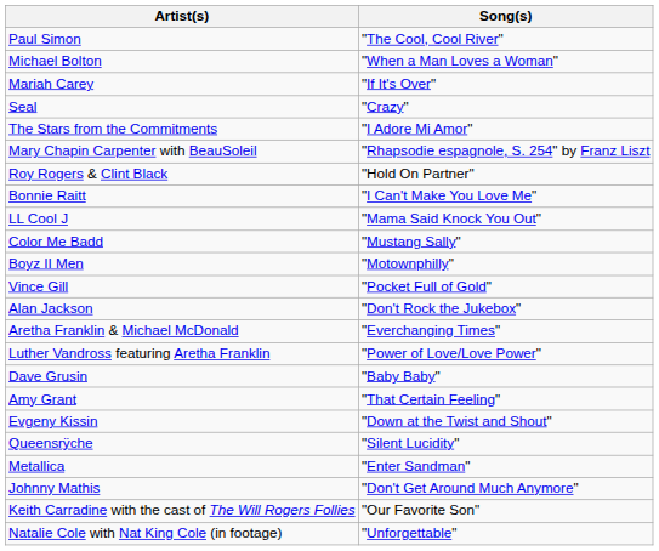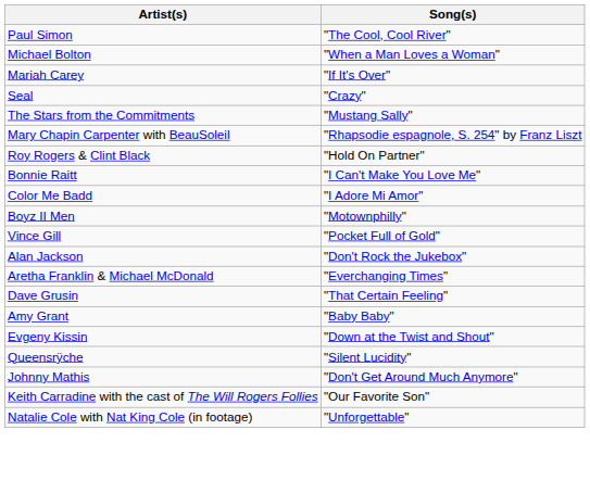 <table class="wikitable plainrowheaders">
 <tr>
 <th scope="col">Artist(s)</th>
 <th scope="col">Song(s)</th>
 </tr>
 <tr>
 <td scope="row"><a href='#'>Paul Simon</a></td>
 <td>"<a href='#'>The Cool, Cool River</a>"</td>
 </tr>
 <tr>
 <td scope="row"><a href='#'>Michael Bolton</a></td>
 <td>"<a href='#'>When a Man Loves a Woman</a>"</td>
 </tr>
 <tr>
 <td scope="row"><a href='#'>Mariah Carey</a></td>
 <td>"<a href='#'>If It's Over</a>"</td>
 </tr>
 <tr>
 <td scope="row"><a href='#'>Seal</a></td>
 <td>"<a href='#'>Crazy</a>"</td>
 </tr>
 <tr>
 <td scope="row"><a href='#'>The Stars from the Commitments</a></td>
-<td>"<a href='#'>I Adore Mi Amor</a>"</td>
+<td>"<a href='#'>Mustang Sally</a>"</td>
 </tr>
 <tr>
 <td scope="row"><a href='#'>Mary Chapin Carpenter</a> with <a href='#'>BeauSoleil</a></td>
 <td>"<a href='#'>Rhapsodie espagnole, S. 254</a>" by <a href='#'>Franz Liszt</a></td>
 </tr>
 <tr>
 <td scope="row"><a href='#'>Roy Rogers</a> & <a href='#'>Clint Black</a></td>
 <td>"Hold On Partner"</td>
 </tr>
 <tr>
 <td scope="row"><a href='#'>Bonnie Raitt</a></td>
 <td>"<a href='#'>I Can't Make You Love Me</a>"</td>
 </tr>
 <tr>
-<td scope="row"><a href='#'>LL Cool J</a></td>
-<td>"<a href='#'>Mama Said Knock You Out</a>"</td>
-</tr>
-<tr>
 <td scope="row"><a href='#'>Color Me Badd</a></td>
-<td>"<a href='#'>Mustang Sally</a>"</td>
+<td>"<a href='#'>I Adore Mi Amor</a>"</td>
 </tr>
 <tr>
 <td scope="row"><a href='#'>Boyz II Men</a></td>
 <td>"<a href='#'>Motownphilly</a>"</td>
 </tr>
 <tr>
 <td scope="row"><a href='#'>Vince Gill</a></td>
 <td>"<a href='#'>Pocket Full of Gold</a>"</td>
 </tr>
 <tr>
 <td scope="row"><a href='#'>Alan Jackson</a></td>
 <td>"<a href='#'>Don't Rock the Jukebox</a>"</td>
 </tr>
 <tr>
 <td scope="row"><a href='#'>Aretha Franklin</a> & <a href='#'>Michael McDonald</a></td>
 <td>"<a href='#'>Everchanging Times</a>"</td>
 </tr>
 <tr>
-<td scope="row"><a href='#'>Luther Vandross</a> featuring <a href='#'>Aretha Franklin</a></td>
-<td>"<a href='#'>Power of Love/Love Power</a>"</td>
-</tr>
-<tr>
 <td scope="row"><a href='#'>Dave Grusin</a></td>
-<td>"<a href='#'>Baby Baby</a>"</td>
+<td>"<a href='#'>That Certain Feeling</a>"</td>
 </tr>
 <tr>
 <td scope="row"><a href='#'>Amy Grant</a></td>
-<td>"<a href='#'>That Certain Feeling</a>"</td>
+<td>"<a href='#'>Baby Baby</a>"</td>
 </tr>
 <tr>
 <td scope="row"><a href='#'>Evgeny Kissin</a></td>
 <td>"<a href='#'>Down at the Twist and Shout</a>"</td>
 </tr>
 <tr>
 <td scope="row"><a href='#'>Queensrÿche</a></td>
 <td>"<a href='#'>Silent Lucidity</a>"</td>
-</tr>
-<tr>
-<td><a href='#'>Metallica</a></td>
-<td>"<a href='#'>Enter Sandman</a>"</td>
 </tr>
 <tr>
 <td scope="row"><a href='#'>Johnny Mathis</a></td>
 <td>"<a href='#'>Don't Get Around Much Anymore</a>"</td>
 </tr>
 <tr>
 <td scope="row"><a href='#'>Keith Carradine</a> with the cast of <em><a href='#'>The Will Rogers Follies</a></em></td>
 <td>"Our Favorite Son"</td>
 </tr>
 <tr>
 <td scope="row"><a href='#'>Natalie Cole</a> with <a href='#'>Nat King Cole</a> (in footage)</td>
 <td>"<a href='#'>Unforgettable</a>"</td>
 </tr>
 </table>
